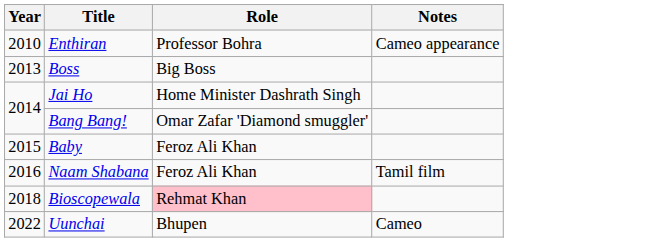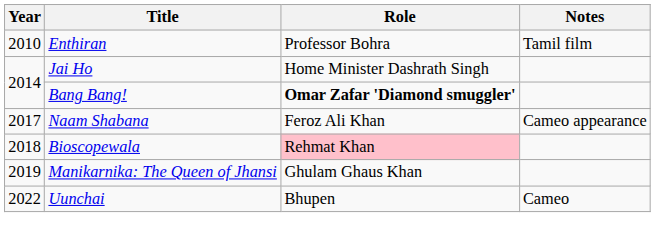 <table class="wikitable sortable">
 <tr>
 <th>Year</th>
 <th>Title</th>
 <th>Role</th>
 <th>Notes</th>
 </tr>
 <tr>
 <td>2010</td>
 <td><em><a href='#'>Enthiran</a></em></td>
 <td>Professor Bohra</td>
-<td>Cameo appearance</td>
-</tr>
-<tr>
-<td>2013</td>
-<td><em><a href='#'>Boss</a></em></td>
-<td>Big Boss</td>
-<td></td>
+<td>Tamil film</td>
 </tr>
 <tr>
 <td rowspan="2">2014</td>
 <td><em><a href='#'>Jai Ho</a></em></td>
 <td>Home Minister Dashrath Singh</td>
 <td></td>
 </tr>
 <tr>
 <td><em><a href='#'>Bang Bang!</a></em></td>
-<td>Omar Zafar 'Diamond smuggler'</td>
+<td><strong>Omar Zafar 'Diamond smuggler'</strong></td>
 <td></td>
 </tr>
 <tr>
-<td>2015</td>
-<td><em><a href='#'>Baby</a></em></td>
-<td>Feroz Ali Khan</td>
-<td></td>
-</tr>
-<tr>
-<td>2016</td>
+<td>2017</td>
 <td><em><a href='#'>Naam Shabana</a></em></td>
 <td>Feroz Ali Khan</td>
-<td>Tamil film</td>
+<td>Cameo appearance</td>
 </tr>
 <tr>
 <td>2018</td>
 <td><em><a href='#'>Bioscopewala</a></em></td>
 <td style="background: pink;">Rehmat Khan</td>
+<td></td>
+</tr>
+<tr>
+<td>2019</td>
+<td><em><a href='#'>Manikarnika: The Queen of Jhansi</a></em></td>
+<td>Ghulam Ghaus Khan</td>
 <td></td>
 </tr>
 <tr>
 <td>2022</td>
 <td><em><a href='#'>Uunchai</a></em></td>
 <td>Bhupen</td>
 <td>Cameo</td>
 </tr>
 </table>
